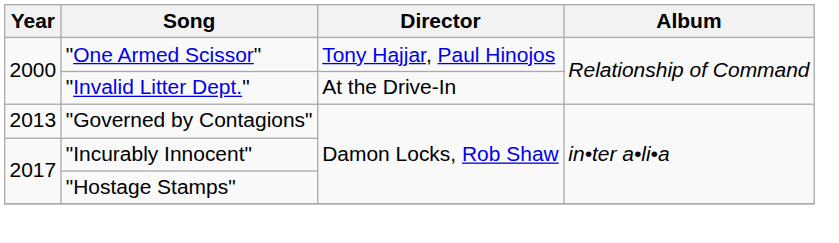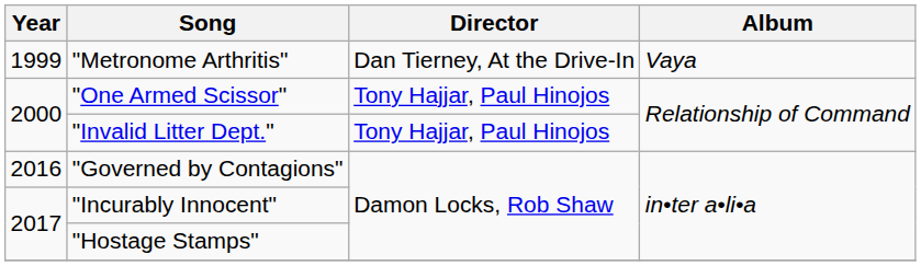 <table class="wikitable">
 <tr>
 <th>Year</th>
 <th>Song</th>
 <th>Director</th>
 <th>Album</th>
+</tr>
+<tr>
+<td>1999</td>
+<td>"Metronome Arthritis"</td>
+<td>Dan Tierney, At the Drive-In</td>
+<td><em>Vaya</em></td>
 </tr>
 <tr>
 <td rowspan=2>2000</td>
 <td>"<a href='#'>One Armed Scissor</a>"</td>
 <td><a href='#'>Tony Hajjar</a>, <a href='#'>Paul Hinojos</a></td>
 <td rowspan=2><em>Relationship of Command</em></td>
 </tr>
 <tr>
 <td>"<a href='#'>Invalid Litter Dept.</a>"</td>
-<td>At the Drive-In</td>
+<td><a href='#'>Tony Hajjar</a>, <a href='#'>Paul Hinojos</a></td>
 </tr>
 <tr>
-<td>2013</td>
+<td>2016</td>
 <td>"Governed by Contagions"</td>
 <td rowspan="3">Damon Locks, <a href='#'>Rob Shaw</a></td>
 <td rowspan="3"><em>in•ter a•li•a</em></td>
 </tr>
 <tr>
 <td rowspan="2">2017</td>
 <td>"Incurably Innocent"</td>
 </tr>
 <tr>
 <td>"Hostage Stamps"</td>
 </tr>
 <tr>
 </tr>
 </table>
